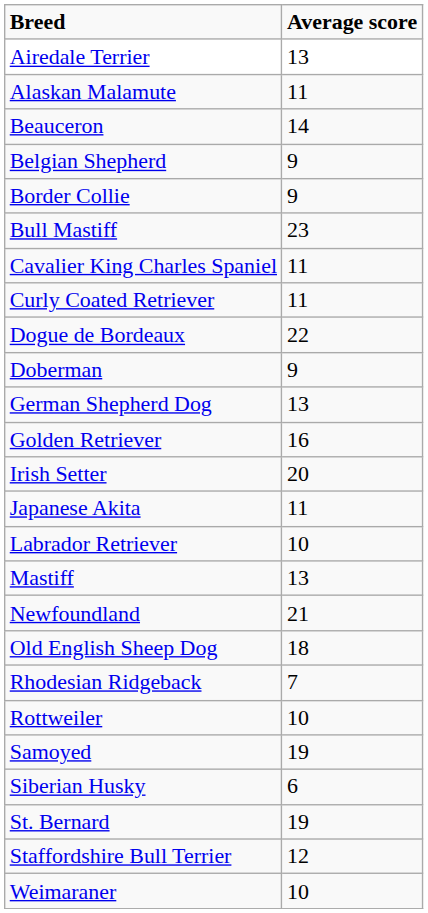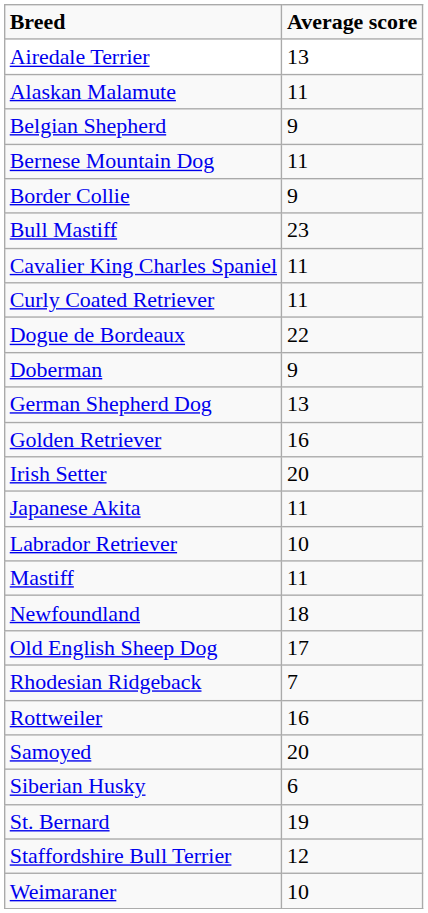 <table class="wikitable">
 <tr>
 <td><strong>Breed</strong></td>
 <td><strong>Average score</strong></td>
 </tr>
 <tr style="background:white">
 <td><a href='#'>Airedale Terrier</a></td>
 <td>13</td>
 </tr>
 <tr>
 <td><a href='#'>Alaskan Malamute</a></td>
 <td>11</td>
 </tr>
 <tr>
-<td><a href='#'>Beauceron</a></td>
-<td>14</td>
+<td><a href='#'>Belgian Shepherd</a></td>
+<td>9</td>
 </tr>
 <tr>
-<td><a href='#'>Belgian Shepherd</a></td>
-<td>9</td>
+<td><a href='#'>Bernese Mountain Dog</a></td>
+<td>11</td>
 </tr>
 <tr>
 <td><a href='#'>Border Collie</a></td>
 <td>9</td>
 </tr>
 <tr>
 <td><a href='#'>Bull Mastiff</a></td>
 <td>23</td>
 </tr>
 <tr>
 <td><a href='#'>Cavalier King Charles Spaniel</a></td>
 <td>11</td>
 </tr>
 <tr>
 <td><a href='#'>Curly Coated Retriever</a></td>
 <td>11</td>
 </tr>
 <tr>
 <td><a href='#'>Dogue de Bordeaux</a></td>
 <td>22</td>
 </tr>
 <tr>
 <td><a href='#'>Doberman</a></td>
 <td>9</td>
 </tr>
 <tr>
 <td><a href='#'>German Shepherd Dog</a></td>
 <td>13</td>
 </tr>
 <tr>
 <td><a href='#'>Golden Retriever</a></td>
 <td>16</td>
 </tr>
 <tr>
 <td><a href='#'>Irish Setter</a></td>
 <td>20</td>
 </tr>
 <tr>
 <td><a href='#'>Japanese Akita</a></td>
 <td>11</td>
 </tr>
 <tr>
 <td><a href='#'>Labrador Retriever</a></td>
 <td>10</td>
 </tr>
 <tr>
 <td><a href='#'>Mastiff</a></td>
-<td>13</td>
+<td>11</td>
 </tr>
 <tr>
 <td><a href='#'>Newfoundland</a></td>
-<td>21</td>
+<td>18</td>
 </tr>
 <tr>
 <td><a href='#'>Old English Sheep Dog</a></td>
-<td>18</td>
+<td>17</td>
 </tr>
 <tr>
 <td><a href='#'>Rhodesian Ridgeback</a></td>
 <td>7</td>
 </tr>
 <tr>
 <td><a href='#'>Rottweiler</a></td>
-<td>10</td>
+<td>16</td>
 </tr>
 <tr>
 <td><a href='#'>Samoyed</a></td>
-<td>19</td>
+<td>20</td>
 </tr>
 <tr>
 <td><a href='#'>Siberian Husky</a></td>
 <td>6</td>
 </tr>
 <tr>
 <td><a href='#'>St. Bernard</a></td>
 <td>19</td>
 </tr>
 <tr>
 <td><a href='#'>Staffordshire Bull Terrier</a></td>
 <td>12</td>
 </tr>
 <tr>
 <td><a href='#'>Weimaraner</a></td>
 <td>10</td>
 </tr>
 <tr>
 </tr>
 </table>
